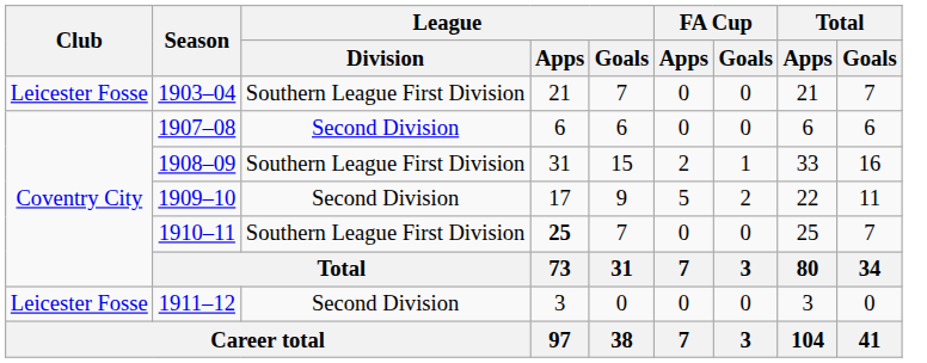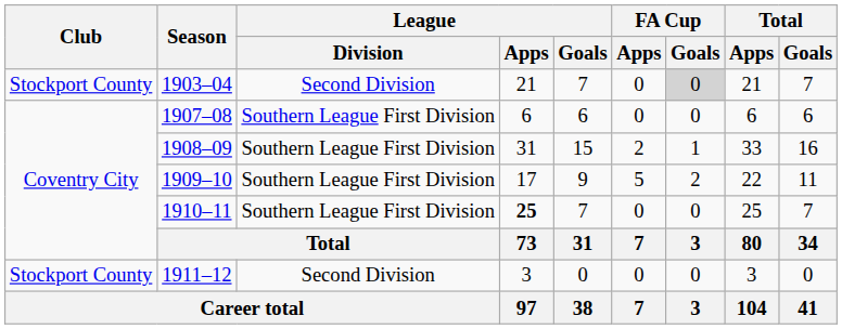 <table class="wikitable" style="text-align: center;">
 <tr>
 <th rowspan="2">Club</th>
 <th rowspan="2">Season</th>
 <th colspan="3">League</th>
 <th colspan="2">FA Cup</th>
 <th colspan="2">Total</th>
 </tr>
 <tr>
 <th>Division</th>
 <th>Apps</th>
 <th>Goals</th>
 <th>Apps</th>
 <th>Goals</th>
 <th>Apps</th>
 <th>Goals</th>
 </tr>
 <tr>
-<td><a href='#'>Leicester Fosse</a></td>
+<td><a href='#'>Stockport County</a></td>
 <td><a href='#'>1903–04</a></td>
-<td>Southern League First Division</td>
+<td><a href='#'>Second Division</a></td>
 <td>21</td>
 <td>7</td>
 <td>0</td>
-<td>0</td>
+<td style="background: lightgrey;">0</td>
 <td>21</td>
 <td>7</td>
 </tr>
 <tr>
 <td rowspan="5"><a href='#'>Coventry City</a></td>
 <td><a href='#'>1907–08</a></td>
-<td><a href='#'>Second Division</a></td>
+<td><a href='#'>Southern League</a> First Division</td>
 <td>6</td>
 <td>6</td>
 <td>0</td>
 <td>0</td>
 <td>6</td>
 <td>6</td>
 </tr>
 <tr>
 <td><a href='#'>1908–09</a></td>
 <td>Southern League First Division</td>
 <td>31</td>
 <td>15</td>
 <td>2</td>
 <td>1</td>
 <td>33</td>
 <td>16</td>
 </tr>
 <tr>
 <td><a href='#'>1909–10</a></td>
-<td>Second Division</td>
+<td>Southern League First Division</td>
 <td>17</td>
 <td>9</td>
 <td>5</td>
 <td>2</td>
 <td>22</td>
 <td>11</td>
 </tr>
 <tr>
 <td><a href='#'>1910–11</a></td>
 <td>Southern League First Division</td>
 <td><strong>25</strong></td>
 <td>7</td>
 <td>0</td>
 <td>0</td>
 <td>25</td>
 <td>7</td>
 </tr>
 <tr>
 <th colspan="2">Total</th>
 <th>73</th>
 <th>31</th>
 <th>7</th>
 <th>3</th>
 <th>80</th>
 <th>34</th>
 </tr>
 <tr>
-<td><a href='#'>Leicester Fosse</a></td>
+<td><a href='#'>Stockport County</a></td>
 <td><a href='#'>1911–12</a></td>
 <td>Second Division</td>
 <td>3</td>
 <td>0</td>
 <td>0</td>
 <td>0</td>
 <td>3</td>
 <td>0</td>
 </tr>
 <tr>
 <th colspan="3">Career total</th>
 <th>97</th>
 <th>38</th>
 <th>7</th>
 <th>3</th>
 <th>104</th>
 <th>41</th>
 </tr>
 </table>
